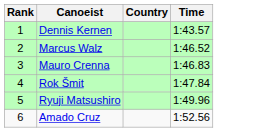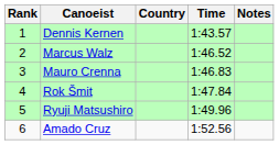 <table class="wikitable" style="text-align:center">
 <tr>
 <th>Rank</th>
 <th>Canoeist</th>
 <th>Country</th>
 <th>Time</th>
+<th>Notes</th>
 </tr>
 <tr bgcolor=bbffbb>
 <td>1</td>
 <td align="left"><a href='#'>Dennis Kernen</a></td>
 <td align="left"></td>
 <td>1:43.57</td>
+<td></td>
 </tr>
 <tr bgcolor=bbffbb>
 <td>2</td>
 <td align="left"><a href='#'>Marcus Walz</a></td>
 <td align="left"></td>
 <td>1:46.52</td>
+<td></td>
 </tr>
 <tr bgcolor=bbffbb>
 <td>3</td>
 <td align="left"><a href='#'>Mauro Crenna</a></td>
 <td align="left"></td>
 <td>1:46.83</td>
+<td></td>
 </tr>
 <tr bgcolor=bbffbb>
 <td>4</td>
 <td align="left"><a href='#'>Rok Šmit</a></td>
 <td align="left"></td>
 <td>1:47.84</td>
+<td></td>
 </tr>
 <tr bgcolor=bbffbb>
 <td>5</td>
 <td align="left"><a href='#'>Ryuji Matsushiro</a></td>
 <td align="left"></td>
 <td>1:49.96</td>
+<td></td>
 </tr>
 <tr>
 <td>6</td>
 <td align="left"><a href='#'>Amado Cruz</a></td>
 <td align="left"></td>
 <td>1:52.56</td>
+<td></td>
 </tr>
 </table>
